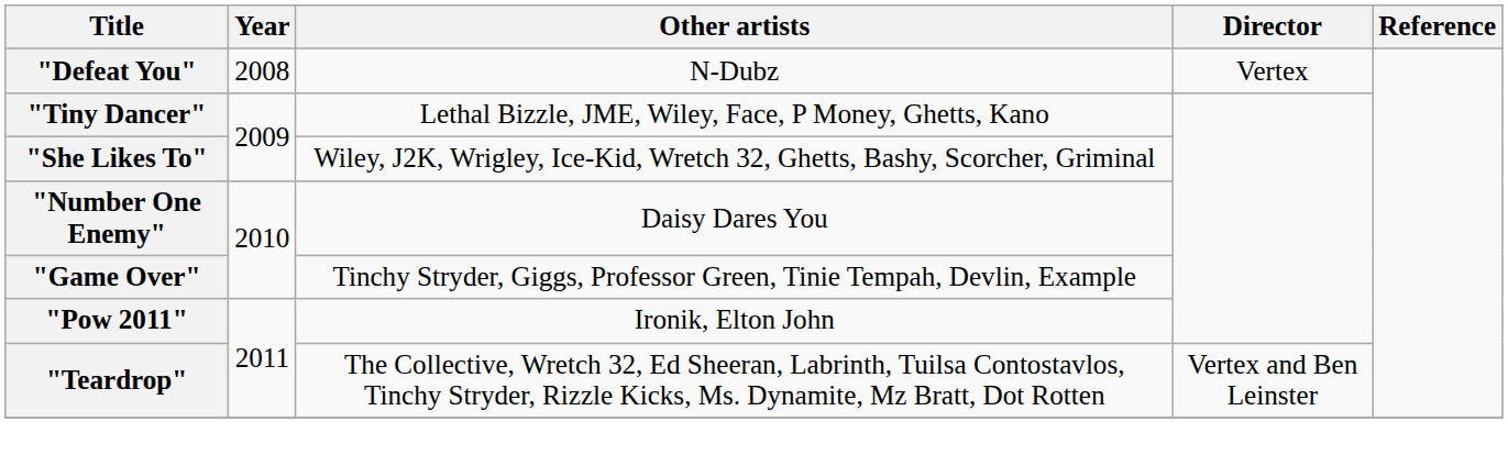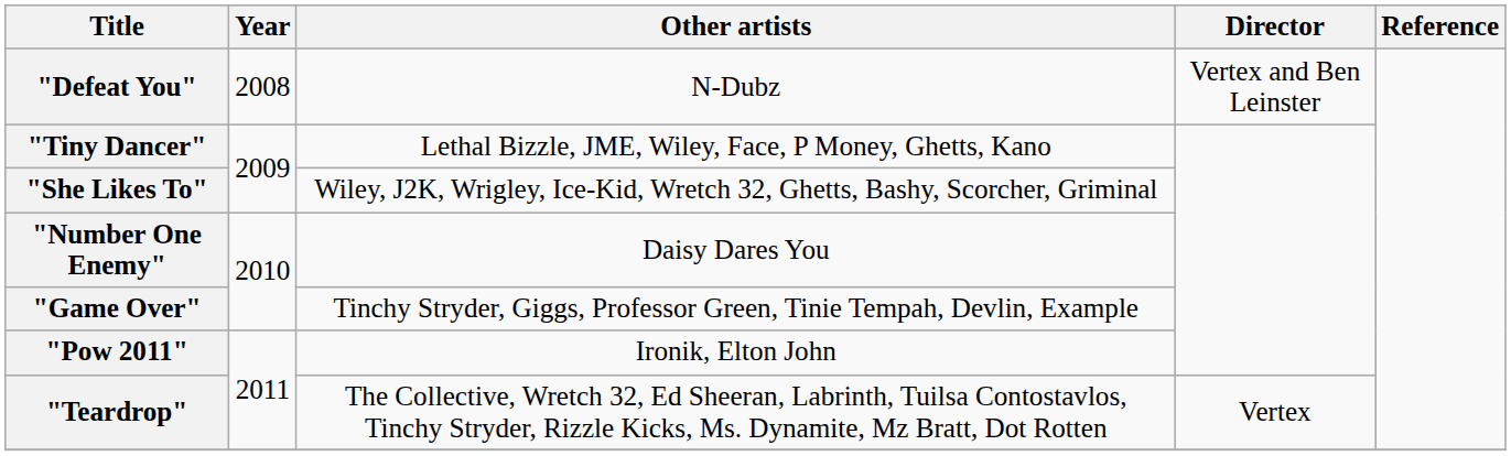 <table class="wikitable plainrowheaders" style="text-align:center;" border="1">
 <tr>
 <th scope="col">Title</th>
 <th scope="col">Year</th>
 <th scope="col">Other artists</th>
 <th scope="col">Director</th>
 <th scope="col">Reference</th>
 </tr>
 <tr>
 <th scope="row">"Defeat You"</th>
 <td>2008</td>
 <td>N-Dubz</td>
-<td>Vertex</td>
+<td>Vertex and Ben Leinster</td>
 <td rowspan="7"></td>
 </tr>
 <tr>
 <th scope="row">"Tiny Dancer"</th>
 <td rowspan="2">2009</td>
 <td>Lethal Bizzle, JME, Wiley, Face, P Money, Ghetts, Kano</td>
 <td rowspan="5"></td>
 </tr>
 <tr>
 <th scope="row">"She Likes To"</th>
 <td>Wiley, J2K, Wrigley, Ice-Kid, Wretch 32, Ghetts, Bashy, Scorcher, Griminal</td>
 </tr>
 <tr>
 <th scope="row">"Number One Enemy"</th>
 <td rowspan="2">2010</td>
 <td>Daisy Dares You</td>
 </tr>
 <tr>
 <th scope="row">"Game Over"</th>
 <td>Tinchy Stryder, Giggs, Professor Green, Tinie Tempah, Devlin, Example</td>
 </tr>
 <tr>
 <th scope="row">"Pow 2011"</th>
 <td rowspan="2">2011</td>
 <td>Ironik, Elton John</td>
 </tr>
 <tr>
 <th scope="row">"Teardrop"</th>
 <td>The Collective, Wretch 32, Ed Sheeran, Labrinth, Tuilsa Contostavlos, Tinchy Stryder, Rizzle Kicks, Ms. Dynamite, Mz Bratt, Dot Rotten</td>
-<td>Vertex and Ben Leinster</td>
+<td>Vertex</td>
 </tr>
 <tr>
 </tr>
 </table>
